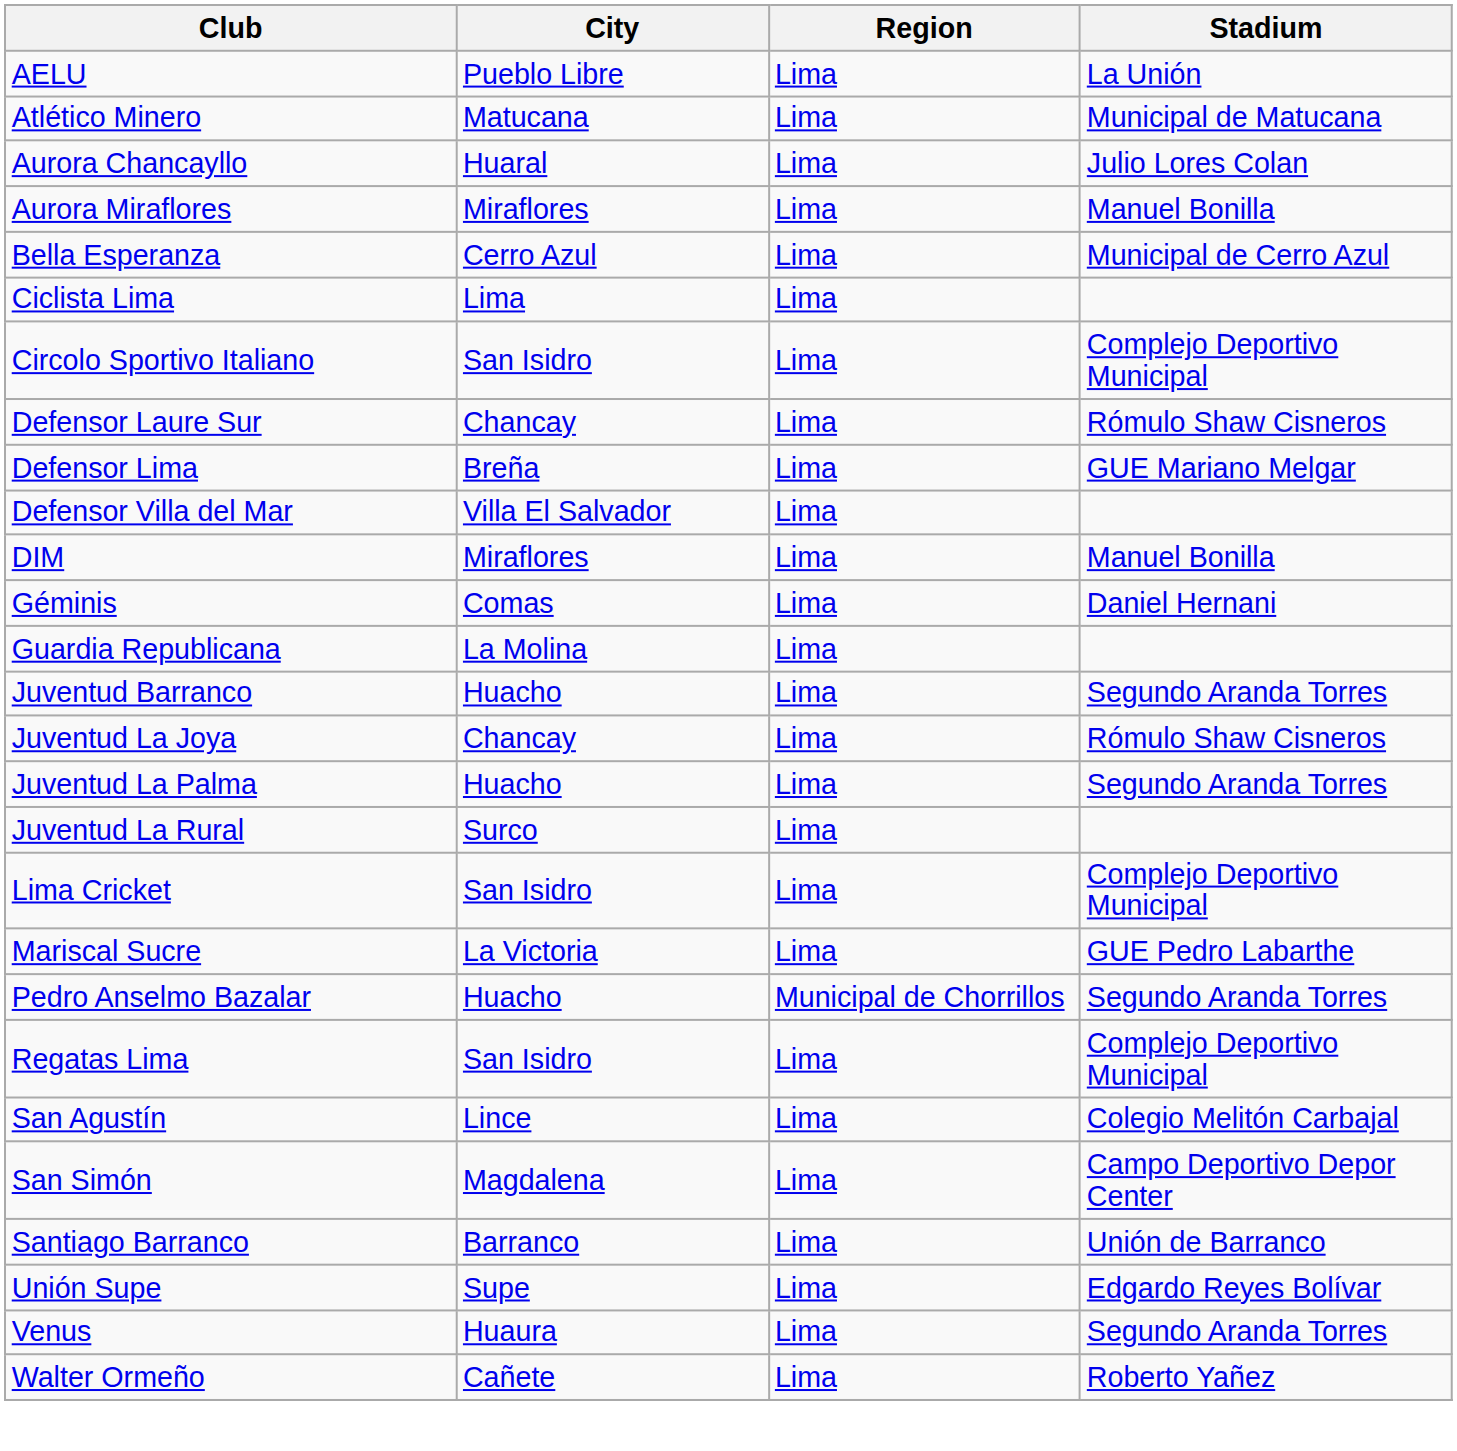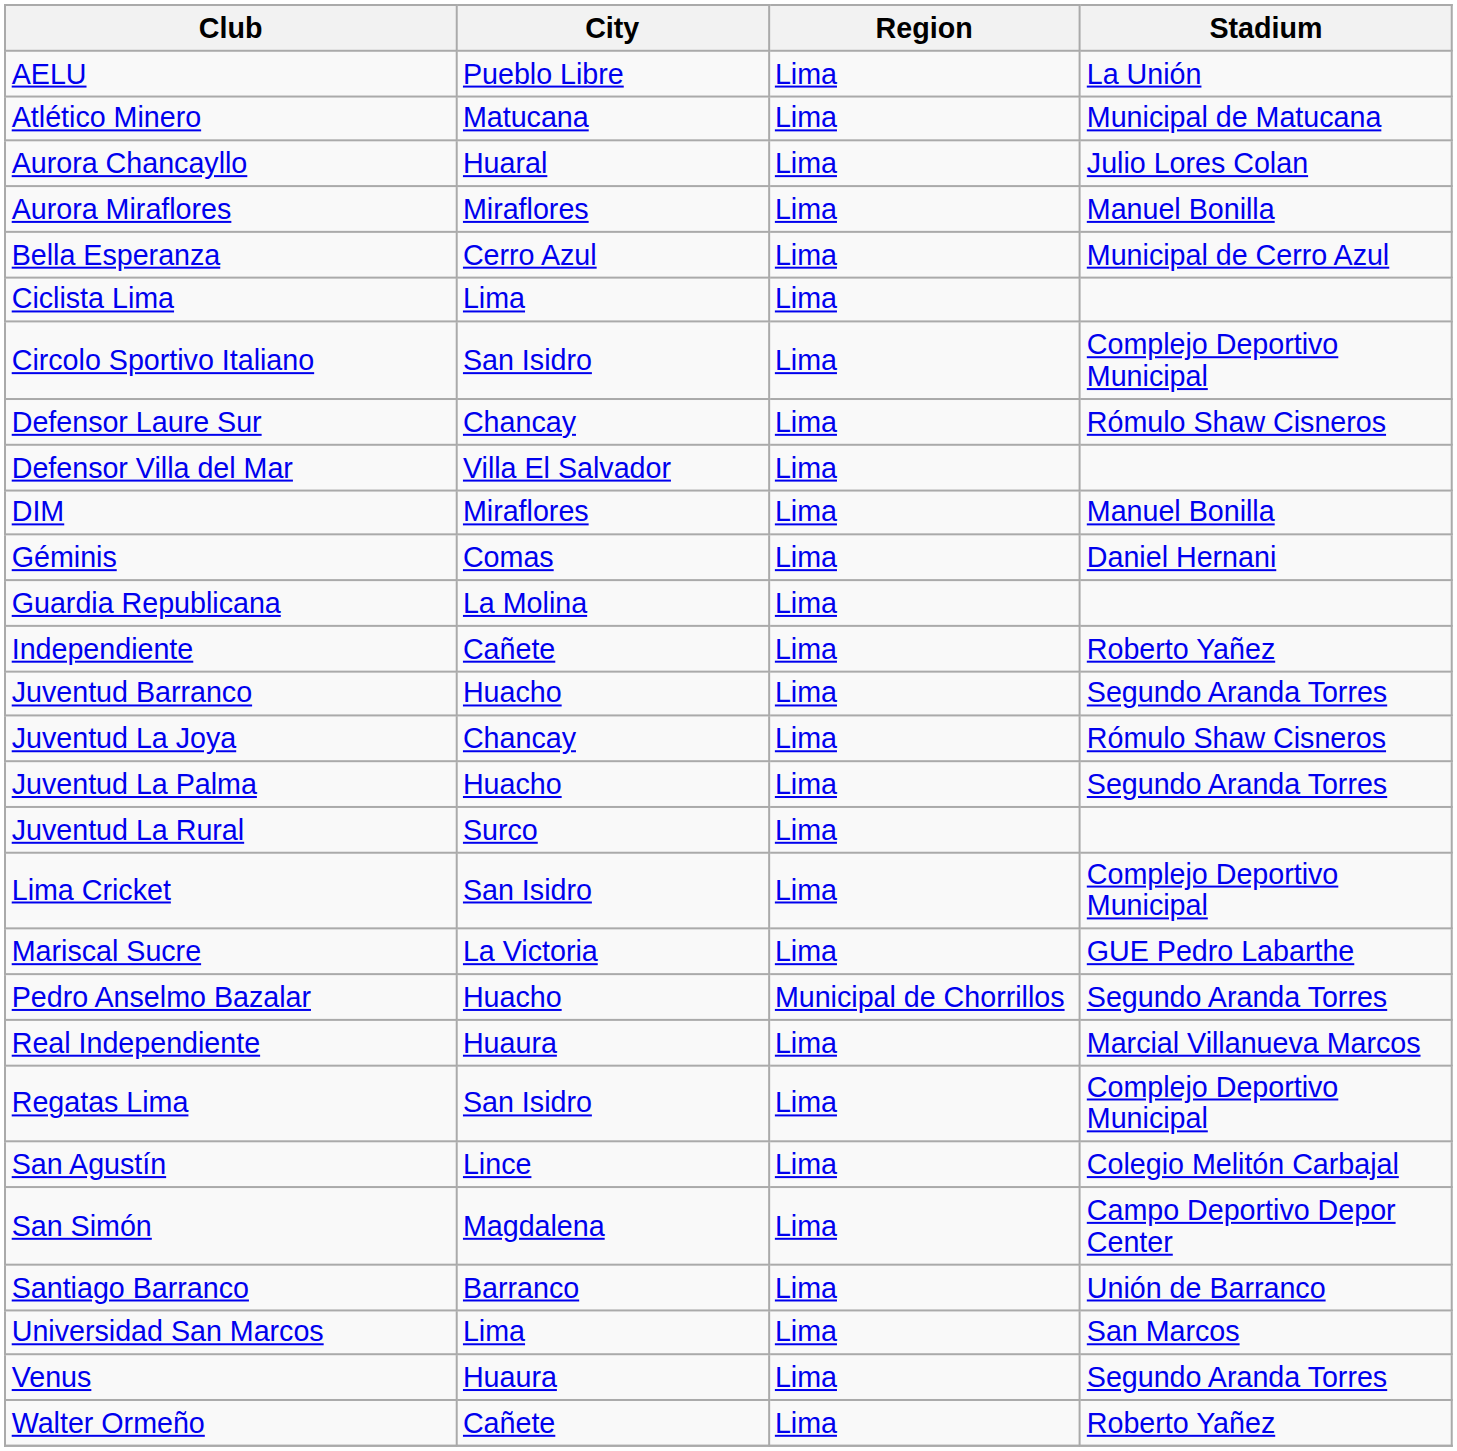 <table class="wikitable sortable" style="font-size:90%">
 <tr>
 <th width=220px>Club</th>
 <th width=150px>City</th>
 <th width=150px>Region</th>
 <th width=180px>Stadium</th>
 </tr>
 <tr>
 <td><a href='#'>AELU</a></td>
 <td><a href='#'>Pueblo Libre</a></td>
 <td><a href='#'>Lima</a></td>
 <td><a href='#'>La Unión</a></td>
 </tr>
 <tr>
 <td><a href='#'>Atlético Minero</a></td>
 <td><a href='#'>Matucana</a></td>
 <td><a href='#'>Lima</a></td>
 <td><a href='#'>Municipal de Matucana</a></td>
 </tr>
 <tr>
 <td><a href='#'>Aurora Chancayllo</a></td>
 <td><a href='#'>Huaral</a></td>
 <td><a href='#'>Lima</a></td>
 <td><a href='#'>Julio Lores Colan</a></td>
 </tr>
 <tr>
 <td><a href='#'>Aurora Miraflores</a></td>
 <td><a href='#'>Miraflores</a></td>
 <td><a href='#'>Lima</a></td>
 <td><a href='#'>Manuel Bonilla</a></td>
 </tr>
 <tr>
 <td><a href='#'>Bella Esperanza</a></td>
 <td><a href='#'>Cerro Azul</a></td>
 <td><a href='#'>Lima</a></td>
 <td><a href='#'>Municipal de Cerro Azul</a></td>
 </tr>
 <tr>
 <td><a href='#'>Ciclista Lima</a></td>
 <td><a href='#'>Lima</a></td>
 <td><a href='#'>Lima</a></td>
 </tr>
 <tr>
 <td><a href='#'>Circolo Sportivo Italiano</a></td>
 <td><a href='#'>San Isidro</a></td>
 <td><a href='#'>Lima</a></td>
 <td><a href='#'>Complejo Deportivo Municipal</a></td>
 </tr>
 <tr>
 <td><a href='#'>Defensor Laure Sur</a></td>
 <td><a href='#'>Chancay</a></td>
 <td><a href='#'>Lima</a></td>
 <td><a href='#'>Rómulo Shaw Cisneros</a></td>
 </tr>
 <tr>
-<td><a href='#'>Defensor Lima</a></td>
-<td><a href='#'>Breña</a></td>
-<td><a href='#'>Lima</a></td>
-<td><a href='#'>GUE Mariano Melgar</a></td>
-</tr>
-<tr>
 <td><a href='#'>Defensor Villa del Mar</a></td>
 <td><a href='#'>Villa El Salvador</a></td>
 <td><a href='#'>Lima</a></td>
 <td></td>
 </tr>
 <tr>
 <td><a href='#'>DIM</a></td>
 <td><a href='#'>Miraflores</a></td>
 <td><a href='#'>Lima</a></td>
 <td><a href='#'>Manuel Bonilla</a></td>
 </tr>
 <tr>
 <td><a href='#'>Géminis</a></td>
 <td><a href='#'>Comas</a></td>
 <td><a href='#'>Lima</a></td>
 <td><a href='#'>Daniel Hernani</a></td>
 </tr>
 <tr>
 <td><a href='#'>Guardia Republicana</a></td>
 <td><a href='#'>La Molina</a></td>
 <td><a href='#'>Lima</a></td>
 <td></td>
+</tr>
+<tr>
+<td><a href='#'>Independiente</a></td>
+<td><a href='#'>Cañete</a></td>
+<td><a href='#'>Lima</a></td>
+<td><a href='#'>Roberto Yañez</a></td>
 </tr>
 <tr>
 <td><a href='#'>Juventud Barranco</a></td>
 <td><a href='#'>Huacho</a></td>
 <td><a href='#'>Lima</a></td>
 <td><a href='#'>Segundo Aranda Torres</a></td>
 </tr>
 <tr>
 <td><a href='#'>Juventud La Joya</a></td>
 <td><a href='#'>Chancay</a></td>
 <td><a href='#'>Lima</a></td>
 <td><a href='#'>Rómulo Shaw Cisneros</a></td>
 </tr>
 <tr>
 <td><a href='#'>Juventud La Palma</a></td>
 <td><a href='#'>Huacho</a></td>
 <td><a href='#'>Lima</a></td>
 <td><a href='#'>Segundo Aranda Torres</a></td>
 </tr>
 <tr>
 <td><a href='#'>Juventud La Rural</a></td>
 <td><a href='#'>Surco</a></td>
 <td><a href='#'>Lima</a></td>
 <td></td>
 </tr>
 <tr>
 <td><a href='#'>Lima Cricket</a></td>
 <td><a href='#'>San Isidro</a></td>
 <td><a href='#'>Lima</a></td>
 <td><a href='#'>Complejo Deportivo Municipal</a></td>
 </tr>
 <tr>
 <td><a href='#'>Mariscal Sucre</a></td>
 <td><a href='#'>La Victoria</a></td>
 <td><a href='#'>Lima</a></td>
 <td><a href='#'>GUE Pedro Labarthe</a></td>
 </tr>
 <tr>
 <td><a href='#'>Pedro Anselmo Bazalar</a></td>
 <td><a href='#'>Huacho</a></td>
 <td><a href='#'>Municipal de Chorrillos</a></td>
 <td><a href='#'>Segundo Aranda Torres</a></td>
 </tr>
 <tr>
+<td><a href='#'>Real Independiente</a></td>
+<td><a href='#'>Huaura</a></td>
+<td><a href='#'>Lima</a></td>
+<td><a href='#'>Marcial Villanueva Marcos</a></td>
+</tr>
+<tr>
 <td><a href='#'>Regatas Lima</a></td>
 <td><a href='#'>San Isidro</a></td>
 <td><a href='#'>Lima</a></td>
 <td><a href='#'>Complejo Deportivo Municipal</a></td>
 </tr>
 <tr>
 <td><a href='#'>San Agustín</a></td>
 <td><a href='#'>Lince</a></td>
 <td><a href='#'>Lima</a></td>
 <td><a href='#'>Colegio Melitón Carbajal</a></td>
 </tr>
 <tr>
 <td><a href='#'>San Simón</a></td>
 <td><a href='#'>Magdalena</a></td>
 <td><a href='#'>Lima</a></td>
 <td><a href='#'>Campo Deportivo Depor Center</a></td>
 </tr>
 <tr>
 <td><a href='#'>Santiago Barranco</a></td>
 <td><a href='#'>Barranco</a></td>
 <td><a href='#'>Lima</a></td>
 <td><a href='#'>Unión de Barranco</a></td>
 </tr>
 <tr>
-<td><a href='#'>Unión Supe</a></td>
-<td><a href='#'>Supe</a></td>
+<td><a href='#'>Universidad San Marcos</a></td>
 <td><a href='#'>Lima</a></td>
-<td><a href='#'>Edgardo Reyes Bolívar</a></td>
+<td><a href='#'>Lima</a></td>
+<td><a href='#'>San Marcos</a></td>
 </tr>
 <tr>
 <td><a href='#'>Venus</a></td>
 <td><a href='#'>Huaura</a></td>
 <td><a href='#'>Lima</a></td>
 <td><a href='#'>Segundo Aranda Torres</a></td>
 </tr>
 <tr>
 <td><a href='#'>Walter Ormeño</a></td>
 <td><a href='#'>Cañete</a></td>
 <td><a href='#'>Lima</a></td>
 <td><a href='#'>Roberto Yañez</a></td>
 </tr>
 <tr>
 </tr>
 </table>
